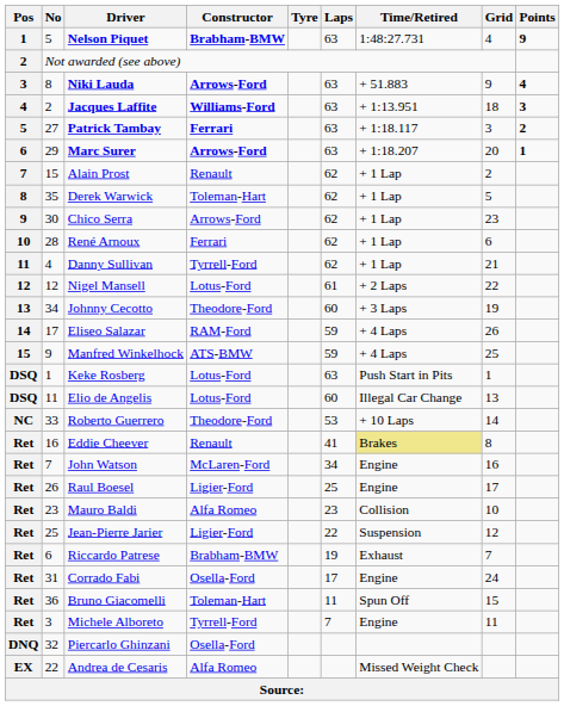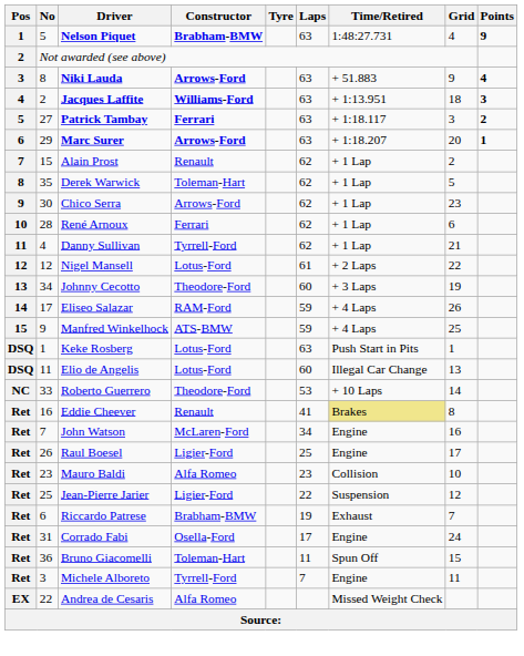 <table class="wikitable" style="font-size:95%;">
 <tr>
 <th>Pos</th>
 <th>No</th>
 <th>Driver</th>
 <th>Constructor</th>
 <th>Tyre</th>
 <th>Laps</th>
 <th>Time/Retired</th>
 <th>Grid</th>
 <th>Points</th>
 </tr>
 <tr>
 <th>1</th>
 <td>5</td>
 <td> <strong><a href='#'>Nelson Piquet</a></strong></td>
 <td><strong><a href='#'>Brabham</a>-<a href='#'>BMW</a></strong></td>
 <td></td>
 <td>63</td>
 <td>1:48:27.731</td>
 <td>4</td>
 <td><strong>9</strong></td>
 </tr>
 <tr>
 <th align=center>2</th>
 <td colspan=7><em>Not awarded (see above)</em></td>
 <td></td>
 </tr>
 <tr>
 <th>3</th>
 <td>8</td>
 <td> <strong><a href='#'>Niki Lauda</a></strong></td>
 <td><strong><a href='#'>Arrows</a>-<a href='#'>Ford</a></strong></td>
 <td></td>
 <td>63</td>
 <td>+ 51.883</td>
 <td>9</td>
 <td><strong>4</strong></td>
 </tr>
 <tr>
 <th>4</th>
 <td>2</td>
 <td> <strong><a href='#'>Jacques Laffite</a></strong></td>
 <td><strong><a href='#'>Williams</a>-<a href='#'>Ford</a></strong></td>
 <td></td>
 <td>63</td>
 <td>+ 1:13.951</td>
 <td>18</td>
 <td><strong>3</strong></td>
 </tr>
 <tr>
 <th>5</th>
 <td>27</td>
 <td> <strong><a href='#'>Patrick Tambay</a></strong></td>
 <td><strong><a href='#'>Ferrari</a></strong></td>
 <td></td>
 <td>63</td>
 <td>+ 1:18.117</td>
 <td>3</td>
 <td><strong>2</strong></td>
 </tr>
 <tr>
 <th>6</th>
 <td>29</td>
 <td> <strong><a href='#'>Marc Surer</a></strong></td>
 <td><strong><a href='#'>Arrows</a>-<a href='#'>Ford</a></strong></td>
 <td></td>
 <td>63</td>
 <td>+ 1:18.207</td>
 <td>20</td>
 <td><strong>1</strong></td>
 </tr>
 <tr>
 <th>7</th>
 <td>15</td>
 <td> <a href='#'>Alain Prost</a></td>
 <td><a href='#'>Renault</a></td>
 <td></td>
 <td>62</td>
 <td>+ 1 Lap</td>
 <td>2</td>
 <td> </td>
 </tr>
 <tr>
 <th>8</th>
 <td>35</td>
 <td> <a href='#'>Derek Warwick</a></td>
 <td><a href='#'>Toleman</a>-<a href='#'>Hart</a></td>
 <td></td>
 <td>62</td>
 <td>+ 1 Lap</td>
 <td>5</td>
 <td> </td>
 </tr>
 <tr>
 <th>9</th>
 <td>30</td>
 <td> <a href='#'>Chico Serra</a></td>
 <td><a href='#'>Arrows</a>-<a href='#'>Ford</a></td>
 <td></td>
 <td>62</td>
 <td>+ 1 Lap</td>
 <td>23</td>
 <td> </td>
 </tr>
 <tr>
 <th>10</th>
 <td>28</td>
 <td> <a href='#'>René Arnoux</a></td>
 <td><a href='#'>Ferrari</a></td>
 <td></td>
 <td>62</td>
 <td>+ 1 Lap</td>
 <td>6</td>
 <td> </td>
 </tr>
 <tr>
 <th>11</th>
 <td>4</td>
 <td> <a href='#'>Danny Sullivan</a></td>
 <td><a href='#'>Tyrrell</a>-<a href='#'>Ford</a></td>
 <td></td>
 <td>62</td>
 <td>+ 1 Lap</td>
 <td>21</td>
 <td> </td>
 </tr>
 <tr>
 <th>12</th>
 <td>12</td>
 <td> <a href='#'>Nigel Mansell</a></td>
 <td><a href='#'>Lotus</a>-<a href='#'>Ford</a></td>
 <td></td>
 <td>61</td>
 <td>+ 2 Laps</td>
 <td>22</td>
 <td> </td>
 </tr>
 <tr>
 <th>13</th>
 <td>34</td>
 <td> <a href='#'>Johnny Cecotto</a></td>
 <td><a href='#'>Theodore</a>-<a href='#'>Ford</a></td>
 <td></td>
 <td>60</td>
 <td>+ 3 Laps</td>
 <td>19</td>
 <td> </td>
 </tr>
 <tr>
 <th>14</th>
 <td>17</td>
 <td> <a href='#'>Eliseo Salazar</a></td>
 <td><a href='#'>RAM</a>-<a href='#'>Ford</a></td>
 <td></td>
 <td>59</td>
 <td>+ 4 Laps</td>
 <td>26</td>
 <td> </td>
 </tr>
 <tr>
 <th>15</th>
 <td>9</td>
 <td> <a href='#'>Manfred Winkelhock</a></td>
 <td><a href='#'>ATS</a>-<a href='#'>BMW</a></td>
 <td></td>
 <td>59</td>
 <td>+ 4 Laps</td>
 <td>25</td>
 <td> </td>
 </tr>
 <tr>
 <th>DSQ</th>
 <td>1</td>
 <td> <a href='#'>Keke Rosberg</a></td>
 <td><a href='#'>Lotus</a>-<a href='#'>Ford</a></td>
 <td></td>
 <td>63</td>
 <td>Push Start in Pits</td>
 <td>1</td>
 <td> </td>
 </tr>
 <tr>
 <th>DSQ</th>
 <td>11</td>
 <td> <a href='#'>Elio de Angelis</a></td>
 <td><a href='#'>Lotus</a>-<a href='#'>Ford</a></td>
 <td></td>
 <td>60</td>
 <td>Illegal Car Change</td>
 <td>13</td>
 <td> </td>
 </tr>
 <tr>
 <th>NC</th>
 <td>33</td>
 <td> <a href='#'>Roberto Guerrero</a></td>
 <td><a href='#'>Theodore</a>-<a href='#'>Ford</a></td>
 <td></td>
 <td>53</td>
 <td>+ 10 Laps</td>
 <td>14</td>
 <td> </td>
 </tr>
 <tr>
 <th>Ret</th>
 <td>16</td>
 <td> <a href='#'>Eddie Cheever</a></td>
 <td><a href='#'>Renault</a></td>
 <td></td>
 <td>41</td>
 <td style="background: khaki;">Brakes</td>
 <td>8</td>
 <td> </td>
 </tr>
 <tr>
 <th>Ret</th>
 <td>7</td>
 <td> <a href='#'>John Watson</a></td>
 <td><a href='#'>McLaren</a>-<a href='#'>Ford</a></td>
 <td></td>
 <td>34</td>
 <td>Engine</td>
 <td>16</td>
 <td> </td>
 </tr>
 <tr>
 <th>Ret</th>
 <td>26</td>
 <td> <a href='#'>Raul Boesel</a></td>
 <td><a href='#'>Ligier</a>-<a href='#'>Ford</a></td>
 <td></td>
 <td>25</td>
 <td>Engine</td>
 <td>17</td>
 <td> </td>
 </tr>
 <tr>
 <th>Ret</th>
 <td>23</td>
 <td> <a href='#'>Mauro Baldi</a></td>
 <td><a href='#'>Alfa Romeo</a></td>
 <td></td>
 <td>23</td>
 <td>Collision</td>
 <td>10</td>
 <td> </td>
 </tr>
 <tr>
 <th>Ret</th>
 <td>25</td>
 <td> <a href='#'>Jean-Pierre Jarier</a></td>
 <td><a href='#'>Ligier</a>-<a href='#'>Ford</a></td>
 <td></td>
 <td>22</td>
 <td>Suspension</td>
 <td>12</td>
 <td> </td>
 </tr>
 <tr>
 <th>Ret</th>
 <td>6</td>
 <td> <a href='#'>Riccardo Patrese</a></td>
 <td><a href='#'>Brabham</a>-<a href='#'>BMW</a></td>
 <td></td>
 <td>19</td>
 <td>Exhaust</td>
 <td>7</td>
 <td> </td>
 </tr>
 <tr>
 <th>Ret</th>
 <td>31</td>
 <td> <a href='#'>Corrado Fabi</a></td>
 <td><a href='#'>Osella</a>-<a href='#'>Ford</a></td>
 <td></td>
 <td>17</td>
 <td>Engine</td>
 <td>24</td>
 <td> </td>
 </tr>
 <tr>
 <th>Ret</th>
 <td>36</td>
 <td> <a href='#'>Bruno Giacomelli</a></td>
 <td><a href='#'>Toleman</a>-<a href='#'>Hart</a></td>
 <td></td>
 <td>11</td>
 <td>Spun Off</td>
 <td>15</td>
 <td> </td>
 </tr>
 <tr>
 <th>Ret</th>
 <td>3</td>
 <td> <a href='#'>Michele Alboreto</a></td>
 <td><a href='#'>Tyrrell</a>-<a href='#'>Ford</a></td>
 <td></td>
 <td>7</td>
 <td>Engine</td>
 <td>11</td>
 <td> </td>
 </tr>
 <tr>
-<th>DNQ</th>
-<td>32</td>
-<td> <a href='#'>Piercarlo Ghinzani</a></td>
-<td><a href='#'>Osella</a>-<a href='#'>Ford</a></td>
-<td></td>
-<td> </td>
-<td> </td>
-<td> </td>
-<td> </td>
-</tr>
-<tr>
 <th>EX</th>
 <td>22</td>
 <td> <a href='#'>Andrea de Cesaris</a></td>
 <td><a href='#'>Alfa Romeo</a></td>
 <td></td>
 <td> </td>
 <td>Missed Weight Check</td>
 <td></td>
 <td> </td>
 </tr>
 <tr>
 <th colspan="9" style="text-align: center">Source: </th>
 </tr>
 </table>
